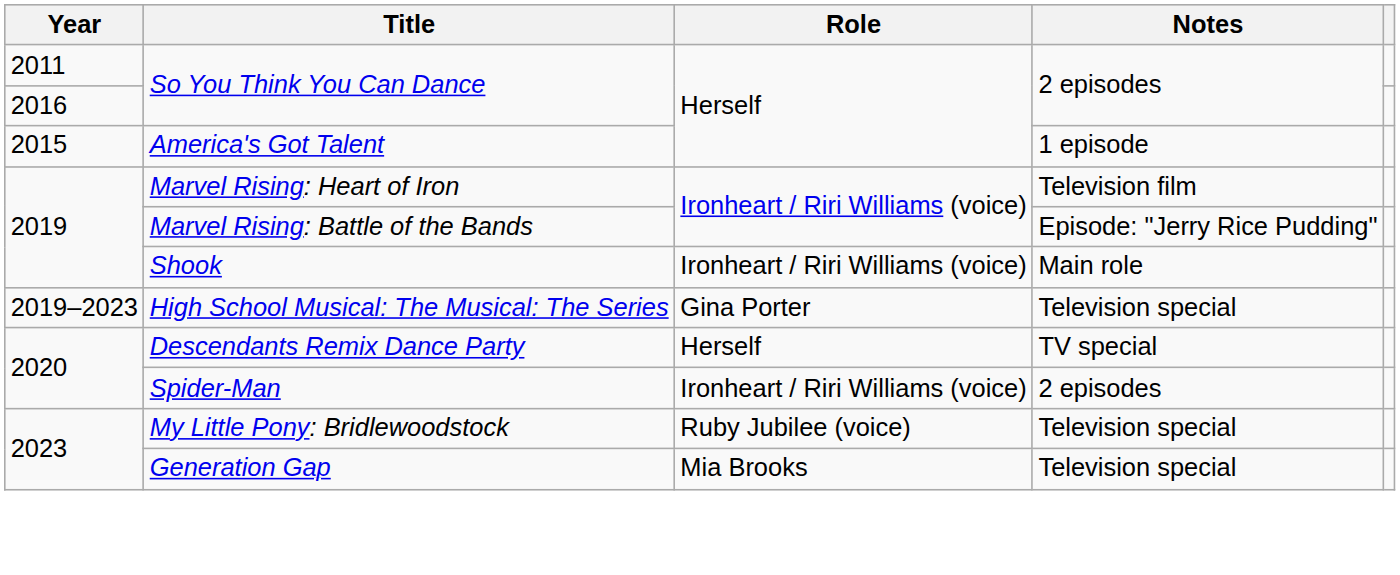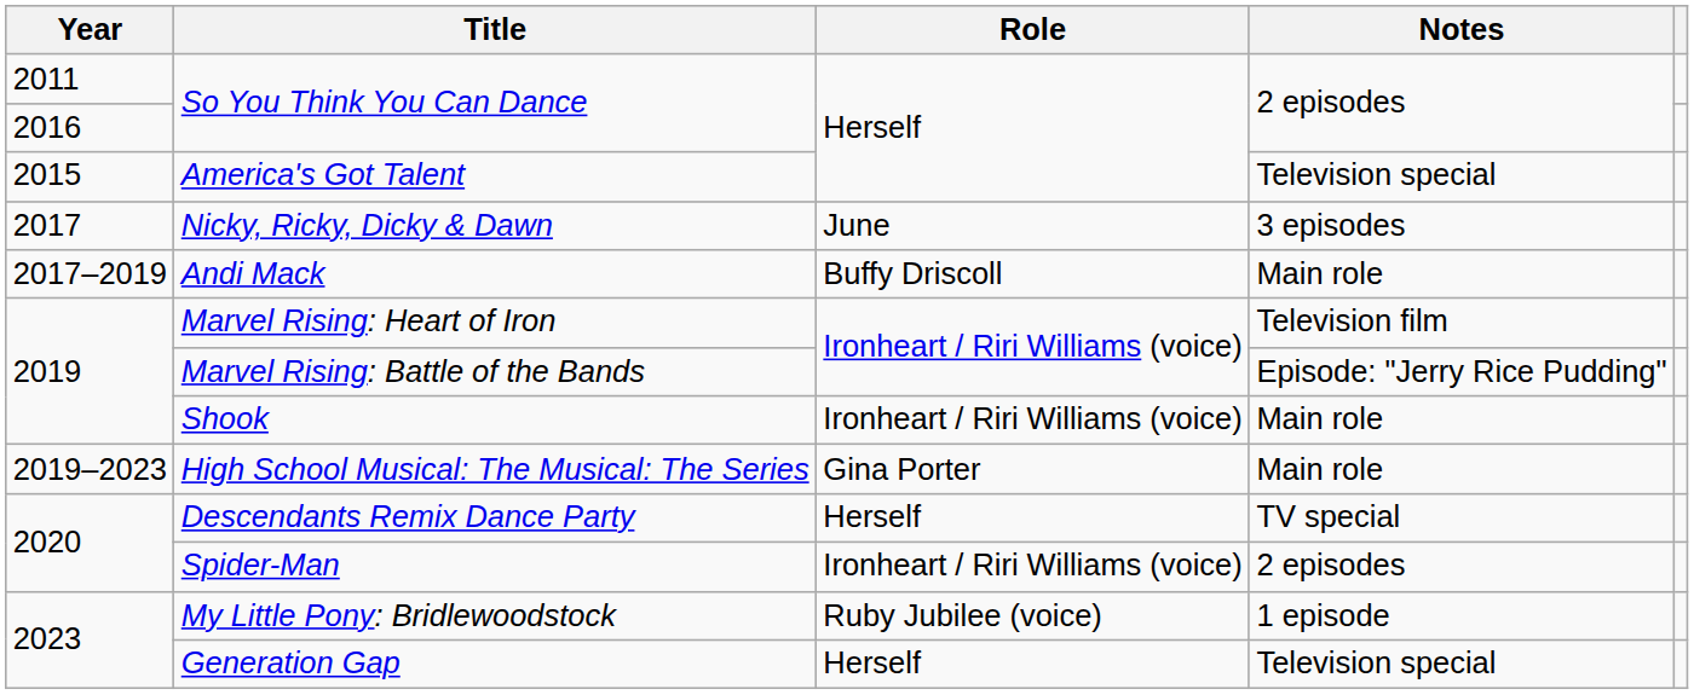 <table class="wikitable plainrowheaders sortable">
 <tr>
 <th scope="col">Year</th>
 <th scope="col">Title</th>
 <th scope="col">Role</th>
 <th scope="col" class="unsortable">Notes</th>
 <th scope="col" class="unsortable"></th>
 </tr>
 <tr>
 <td>2011</td>
 <td rowspan="2"><em><a href='#'>So You Think You Can Dance</a></em></td>
 <td rowspan="3">Herself</td>
 <td rowspan="2">2 episodes</td>
 <td></td>
 </tr>
 <tr>
 <td>2016</td>
 <td></td>
 </tr>
 <tr>
 <td>2015</td>
 <td><em><a href='#'>America's Got Talent</a></em></td>
-<td>1 episode</td>
+<td>Television special</td>
+<td></td>
+</tr>
+<tr>
+<td>2017</td>
+<td><em><a href='#'>Nicky, Ricky, Dicky & Dawn</a></em></td>
+<td>June</td>
+<td>3 episodes</td>
+<td></td>
+</tr>
+<tr>
+<td>2017–2019</td>
+<td><em><a href='#'>Andi Mack</a></em></td>
+<td>Buffy Driscoll</td>
+<td>Main role</td>
 <td></td>
 </tr>
 <tr>
 <td rowspan="3">2019</td>
 <td><em><a href='#'>Marvel Rising</a>: Heart of Iron</em></td>
 <td rowspan="2"><a href='#'>Ironheart / Riri Williams</a> (voice)</td>
 <td>Television film</td>
 <td></td>
 </tr>
 <tr>
 <td><em><a href='#'>Marvel Rising</a>: Battle of the Bands</em></td>
 <td>Episode: "Jerry Rice Pudding"</td>
 <td></td>
 </tr>
 <tr>
 <td><em><a href='#'>Shook</a></em></td>
 <td>Ironheart / Riri Williams (voice)</td>
 <td>Main role</td>
 <td></td>
 </tr>
 <tr>
 <td>2019–2023</td>
 <td><em><a href='#'>High School Musical: The Musical: The Series</a></em></td>
 <td>Gina Porter</td>
-<td>Television special</td>
+<td>Main role</td>
 <td></td>
 </tr>
 <tr>
 <td rowspan="2">2020</td>
 <td><em><a href='#'>Descendants Remix Dance Party</a></em></td>
 <td>Herself</td>
 <td>TV special</td>
 <td></td>
 </tr>
 <tr>
 <td><em><a href='#'>Spider-Man</a></em></td>
 <td>Ironheart / Riri Williams (voice)</td>
 <td>2 episodes</td>
 <td></td>
 </tr>
 <tr>
 <td rowspan="2">2023</td>
 <td><em><a href='#'>My Little Pony</a>: Bridlewoodstock</em></td>
 <td>Ruby Jubilee (voice)</td>
-<td>Television special</td>
+<td>1 episode</td>
 <td></td>
 </tr>
 <tr>
 <td><em><a href='#'>Generation Gap</a></em></td>
-<td>Mia Brooks</td>
+<td>Herself</td>
 <td>Television special</td>
 <td></td>
 </tr>
 </table>
